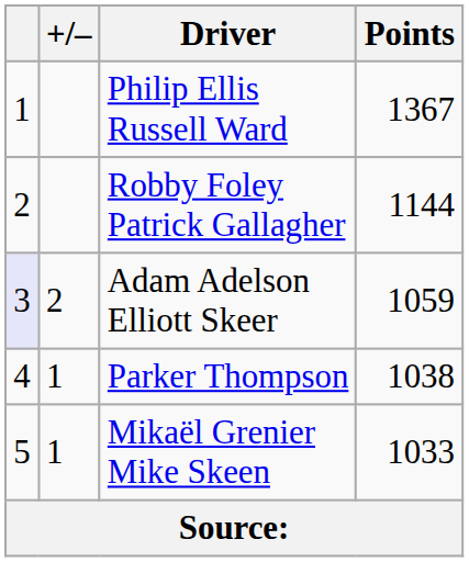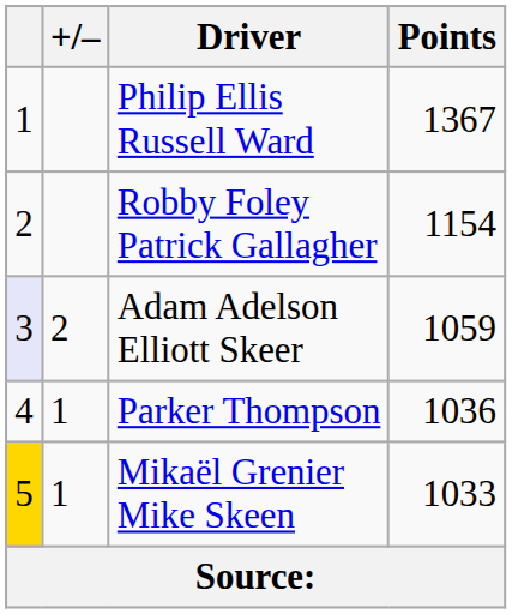 <table class="wikitable" style="font-size: 95%;">
 <tr>
 <th scope="col"></th>
 <th scope="col">+/–</th>
 <th scope="col">Driver</th>
 <th scope="col">Points</th>
 </tr>
 <tr>
 <td align=center>1</td>
 <td align=left></td>
 <td> <a href='#'>Philip Ellis</a><br> <a href='#'>Russell Ward</a></td>
 <td align=right>1367</td>
 </tr>
 <tr>
 <td align=center>2</td>
 <td align=left></td>
 <td> <a href='#'>Robby Foley</a><br> <a href='#'>Patrick Gallagher</a></td>
-<td align=right>1144</td>
+<td align=right>1154</td>
 </tr>
 <tr>
 <td align=center style="background: lavender;">3</td>
 <td align=left> 2</td>
 <td> Adam Adelson<br> Elliott Skeer</td>
 <td align=right>1059</td>
 </tr>
 <tr>
 <td align=center>4</td>
 <td align=left> 1</td>
 <td> <a href='#'>Parker Thompson</a></td>
-<td align=right>1038</td>
+<td align=right>1036</td>
 </tr>
 <tr>
-<td align=center>5</td>
+<td align=center style="background: gold;">5</td>
 <td align=left> 1</td>
 <td> <a href='#'>Mikaël Grenier</a><br> <a href='#'>Mike Skeen</a></td>
 <td align=right>1033</td>
 </tr>
 <tr>
 <th colspan=5>Source:</th>
 </tr>
 </table>
